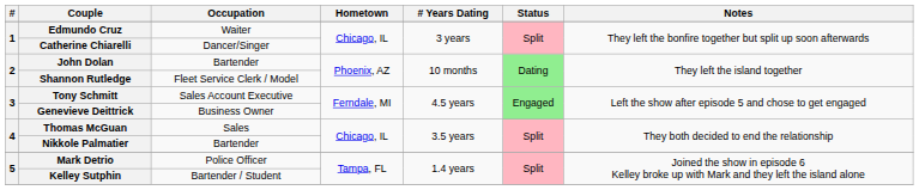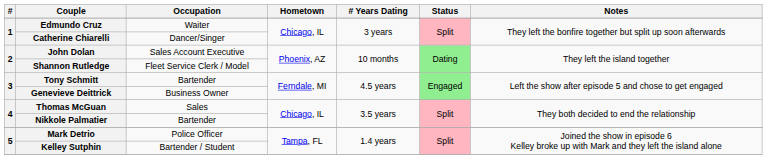 <table class="wikitable plainrowheaders" style="text-align:center; font-size: 90%; width:100%;">
 <tr>
 <th scope="col">#</th>
 <th scope="col">Couple</th>
 <th scope="col">Occupation</th>
 <th scope="col">Hometown</th>
 <th scope="col"># Years Dating</th>
 <th scope="col">Status</th>
 <th scope="col">Notes</th>
 </tr>
 <tr>
 </tr>
 <tr>
 <th scope="rowgroup" rowspan="2">1</th>
 <th scope="row">Edmundo Cruz</th>
 <td>Waiter</td>
 <td rowspan="2"><a href='#'>Chicago</a>, IL</td>
 <td rowspan="2">3 years</td>
 <td rowspan="2" style="background:lightpink;">Split</td>
 <td rowspan="2">They left the bonfire together but split up soon afterwards</td>
 </tr>
 <tr>
 <th scope="row">Catherine Chiarelli</th>
 <td>Dancer/Singer</td>
 </tr>
 <tr>
 <th scope="rowgroup" rowspan="2">2</th>
 <th scope="row">John Dolan</th>
-<td>Bartender</td>
+<td>Sales Account Executive</td>
 <td rowspan="2"><a href='#'>Phoenix</a>, AZ</td>
 <td rowspan="2">10 months</td>
 <td rowspan="2" style="background:lightgreen;">Dating</td>
 <td rowspan="2">They left the island together</td>
 </tr>
 <tr>
 <th scope="row">Shannon Rutledge</th>
 <td>Fleet Service Clerk / Model</td>
 </tr>
 <tr>
 <th scope="rowgroup" rowspan="2">3</th>
 <th scope="row">Tony Schmitt</th>
-<td>Sales Account Executive</td>
+<td>Bartender</td>
 <td rowspan="2"><a href='#'>Ferndale</a>, MI</td>
 <td rowspan="2">4.5 years</td>
 <td rowspan="2" style="background:lightgreen;">Engaged</td>
 <td rowspan="2">Left the show after episode 5 and chose to get engaged</td>
 </tr>
 <tr>
 <th scope="row">Genevieve Deittrick</th>
 <td>Business Owner</td>
 </tr>
 <tr>
 <th scope="rowgroup" rowspan="2">4</th>
 <th scope="row">Thomas McGuan</th>
 <td>Sales</td>
 <td rowspan="2"><a href='#'>Chicago</a>, IL</td>
 <td rowspan="2">3.5 years</td>
 <td rowspan="2" style="background:lightpink;">Split</td>
 <td rowspan="2">They both decided to end the relationship</td>
 </tr>
 <tr>
 <th scope="row">Nikkole Palmatier</th>
 <td>Bartender</td>
 </tr>
 <tr>
 </tr>
 <tr>
 <th scope="rowgroup" rowspan="2">5</th>
 <th scope="row">Mark Detrio</th>
 <td>Police Officer</td>
 <td rowspan="2"><a href='#'>Tampa</a>, FL</td>
 <td rowspan="2">1.4 years</td>
 <td rowspan="2" style="background:lightpink;">Split</td>
 <td rowspan="2">Joined the show in episode 6 <br>Kelley broke up with Mark and they left the island alone</td>
 </tr>
 <tr>
 <th scope="row">Kelley Sutphin</th>
 <td>Bartender / Student</td>
 </tr>
 <tr>
 </tr>
 </table>
